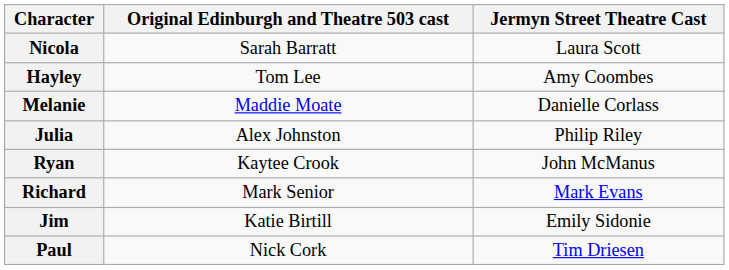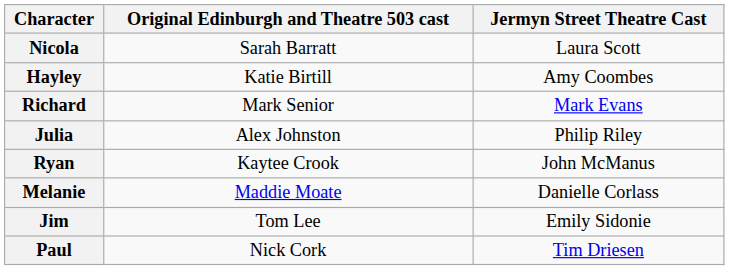 <table class="wikitable" width="50%">
 <tr>
 <th>Character</th>
 <th>Original Edinburgh and Theatre 503 cast</th>
 <th>Jermyn Street Theatre Cast</th>
 </tr>
 <tr>
 <th>Nicola</th>
 <td align="center">Sarah Barratt</td>
 <td align="center">Laura Scott</td>
 </tr>
 <tr>
 <th>Hayley</th>
-<td align="center">Tom Lee</td>
+<td align="center">Katie Birtill</td>
 <td align="center">Amy Coombes</td>
 </tr>
 <tr>
-<th>Melanie</th>
-<td align="center"><a href='#'>Maddie Moate</a></td>
-<td align="center">Danielle Corlass</td>
+<th>Richard</th>
+<td align="center">Mark Senior</td>
+<td align="center"><a href='#'>Mark Evans</a></td>
 </tr>
 <tr>
 <th>Julia</th>
 <td align="center">Alex Johnston</td>
 <td align="center">Philip Riley</td>
 </tr>
 <tr>
 <th>Ryan</th>
 <td align="center">Kaytee Crook</td>
 <td align="center">John McManus</td>
 </tr>
 <tr>
-<th>Richard</th>
-<td align="center">Mark Senior</td>
-<td align="center"><a href='#'>Mark Evans</a></td>
+<th>Melanie</th>
+<td align="center"><a href='#'>Maddie Moate</a></td>
+<td align="center">Danielle Corlass</td>
 </tr>
 <tr>
 <th>Jim</th>
-<td align="center">Katie Birtill</td>
+<td align="center">Tom Lee</td>
 <td align="center">Emily Sidonie</td>
 </tr>
 <tr>
 <th>Paul</th>
 <td align="center">Nick Cork</td>
 <td align="center"><a href='#'>Tim Driesen</a></td>
 </tr>
 </table>
